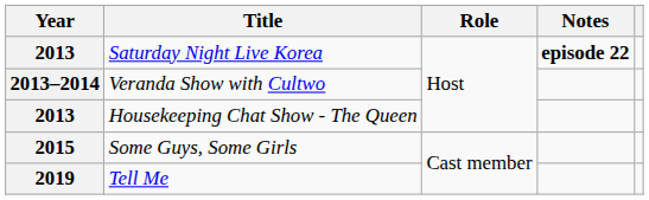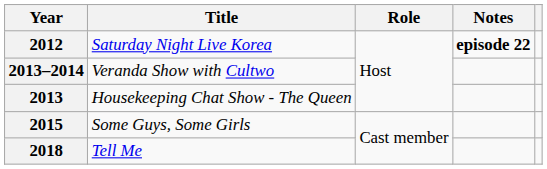 <table class="wikitable plainrowheaders sortable">
 <tr>
 <th scope="col">Year</th>
 <th scope="col">Title</th>
 <th scope="col">Role</th>
 <th scope="col">Notes</th>
 <th scope="col" class="unsortable"></th>
 </tr>
 <tr>
-<th scope="row">2013</th>
+<th scope="row">2012</th>
 <td><em><a href='#'>Saturday Night Live Korea</a></em></td>
 <td rowspan="3">Host</td>
 <td><strong>episode 22</strong></td>
 <td style="text-align:center"></td>
 </tr>
 <tr>
 <th scope="row">2013–2014</th>
 <td><em>Veranda Show with <a href='#'>Cultwo</a></em></td>
 <td></td>
 <td></td>
 </tr>
 <tr>
 <th scope="row">2013</th>
 <td><em>Housekeeping Chat Show - The Queen</em></td>
 <td></td>
 <td></td>
 </tr>
 <tr>
 <th scope="row">2015</th>
 <td><em>Some Guys, Some Girls</em></td>
 <td rowspan="2">Cast member</td>
 <td></td>
 <td></td>
 </tr>
 <tr>
-<th scope="row">2019</th>
+<th scope="row">2018</th>
 <td><em><a href='#'>Tell Me</a></em></td>
 <td></td>
 <td></td>
 </tr>
 </table>
